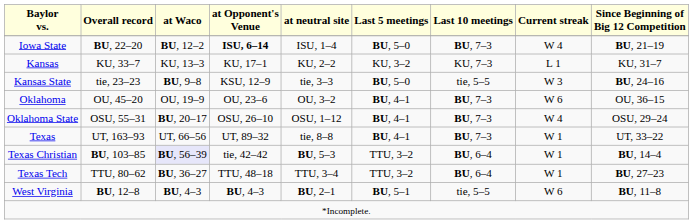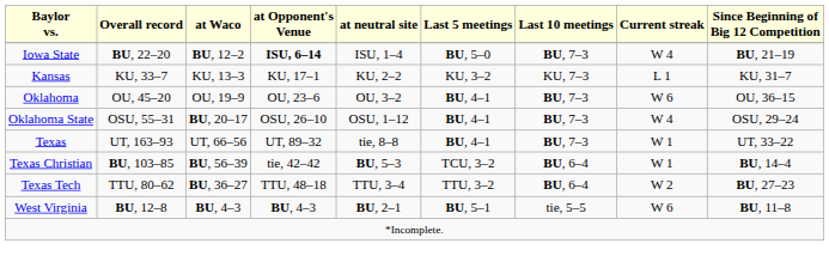 <table class="wikitable" style="text-align:center; font-size:95%">
 <tr>
 <th style="background: #ffffdd;">Baylor<br>vs.</th>
 <th style="background: #ffffdd;">Overall record</th>
 <th style="background: #ffffdd;">at Waco</th>
 <th style="background: #ffffdd;">at Opponent's<br> Venue</th>
 <th style="background: #ffffdd;">at neutral site</th>
 <th style="background: #ffffdd;">Last 5 meetings</th>
 <th style="background: #ffffdd;">Last 10 meetings</th>
 <th style="background: #ffffdd;">Current streak</th>
 <th style="background: #ffffdd;">Since Beginning of<br>Big 12 Competition</th>
 </tr>
 <tr>
 </tr>
 <tr>
 <td><a href='#'>Iowa State</a></td>
 <td><strong>BU</strong>, 22–20</td>
 <td><strong>BU</strong>, 12–2</td>
 <td><strong>ISU, 6–14</strong></td>
 <td>ISU, 1–4</td>
 <td><strong>BU</strong>, 5–0</td>
 <td><strong>BU</strong>, 7–3</td>
 <td>W 4</td>
 <td><strong>BU</strong>, 21–19</td>
 </tr>
 <tr>
 <td><a href='#'>Kansas</a></td>
 <td>KU, 33–7</td>
 <td>KU, 13–3</td>
 <td>KU, 17–1</td>
 <td>KU, 2–2</td>
 <td>KU, 3–2</td>
 <td>KU, 7–3</td>
 <td>L 1</td>
 <td>KU, 31–7</td>
 </tr>
 <tr>
-<td><a href='#'>Kansas State</a></td>
-<td>tie, 23–23</td>
-<td><strong>BU</strong>, 9–8</td>
-<td>KSU, 12–9</td>
-<td>tie, 3–3</td>
-<td><strong>BU</strong>, 5–0</td>
-<td>tie, 5–5</td>
-<td>W 3</td>
-<td><strong>BU</strong>, 24–16</td>
-</tr>
-<tr>
 <td><a href='#'>Oklahoma</a></td>
 <td>OU, 45–20</td>
 <td>OU, 19–9</td>
 <td>OU, 23–6</td>
 <td>OU, 3–2</td>
 <td><strong>BU</strong>, 4–1</td>
 <td><strong>BU</strong>, 7–3</td>
 <td>W 6</td>
 <td>OU, 36–15</td>
 </tr>
 <tr>
 <td><a href='#'>Oklahoma State</a></td>
 <td>OSU, 55–31</td>
 <td><strong>BU</strong>, 20–17</td>
 <td>OSU, 26–10</td>
 <td>OSU, 1–12</td>
 <td><strong>BU</strong>, 4–1</td>
 <td><strong>BU</strong>, 7–3</td>
 <td>W 4</td>
 <td>OSU, 29–24</td>
 </tr>
 <tr>
 <td><a href='#'>Texas</a></td>
 <td>UT, 163–93</td>
 <td>UT, 66–56</td>
 <td>UT, 89–32</td>
 <td>tie, 8–8</td>
 <td><strong>BU</strong>, 4–1</td>
 <td><strong>BU</strong>, 7–3</td>
 <td>W 1</td>
 <td>UT, 33–22</td>
 </tr>
 <tr>
 <td><a href='#'>Texas Christian</a></td>
 <td><strong>BU</strong>, 103–85</td>
-<td style="background: lavender;"><strong>BU</strong>, 56–39</td>
+<td><strong>BU</strong>, 56–39</td>
 <td>tie, 42–42</td>
 <td><strong>BU</strong>, 5–3</td>
-<td>TTU, 3–2</td>
+<td>TCU, 3–2</td>
 <td><strong>BU</strong>, 6–4</td>
 <td>W 1</td>
 <td><strong>BU</strong>, 14–4</td>
 </tr>
 <tr>
 <td><a href='#'>Texas Tech</a></td>
 <td>TTU, 80–62</td>
 <td><strong>BU</strong>, 36–27</td>
 <td>TTU, 48–18</td>
 <td>TTU, 3–4</td>
 <td>TTU, 3–2</td>
 <td><strong>BU</strong>, 6–4</td>
-<td>W 1</td>
+<td>W 2</td>
 <td><strong>BU</strong>, 27–23</td>
 </tr>
 <tr>
 <td><a href='#'>West Virginia</a></td>
 <td><strong>BU</strong>, 12–8</td>
 <td><strong>BU</strong>, 4–3</td>
 <td><strong>BU</strong>, 4–3</td>
 <td><strong>BU</strong>, 2–1</td>
 <td><strong>BU</strong>, 5–1</td>
 <td>tie, 5–5</td>
 <td>W 6</td>
 <td><strong>BU</strong>, 11–8</td>
 </tr>
 <tr>
 <td colspan="9"><small>*Incomplete.</small></td>
 </tr>
 </table>
